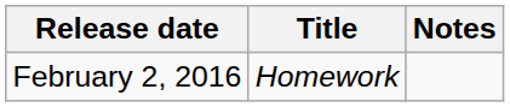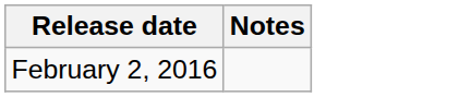 <table class="wikitable">
 <tr>
 <th>Release date</th>
-<th>Title</th>
 <th>Notes</th>
 </tr>
 <tr>
 <td>February 2, 2016</td>
-<td><em>Homework</em></td>
 <td></td>
 </tr>
 </table>
